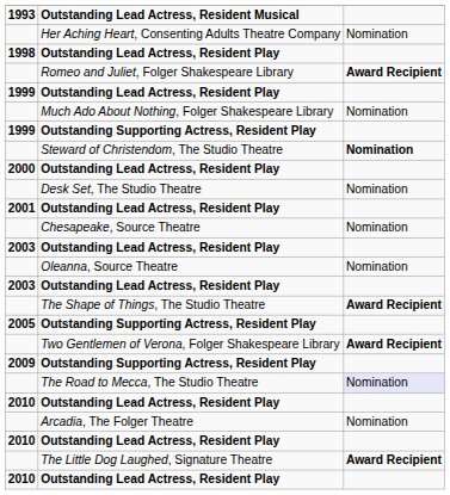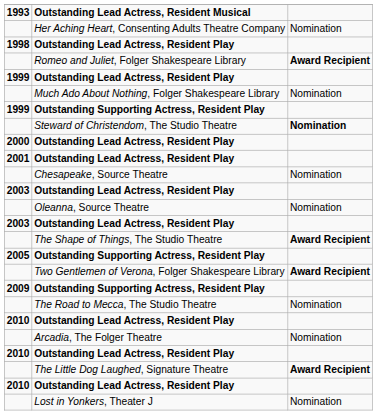 <table class="wikitable">
 <tr>
 </tr>
 <tr>
 <td><strong>1993</strong></td>
 <td><strong>Outstanding Lead Actress, Resident Musical</strong></td>
 <td></td>
 </tr>
 <tr>
 <td></td>
 <td><em>Her Aching Heart</em>, Consenting Adults Theatre Company</td>
 <td>Nomination</td>
 </tr>
 <tr>
 <td><strong>1998</strong></td>
 <td><strong>Outstanding Lead Actress, Resident Play</strong></td>
 <td></td>
 </tr>
 <tr>
 <td></td>
 <td><em>Romeo and Juliet</em>, Folger Shakespeare Library</td>
 <td><strong>Award Recipient</strong></td>
 </tr>
 <tr>
 <td><strong>1999</strong></td>
 <td><strong>Outstanding Lead Actress, Resident Play</strong></td>
 <td></td>
 </tr>
 <tr>
 <td></td>
 <td><em>Much Ado About Nothing</em>, Folger Shakespeare Library</td>
 <td>Nomination</td>
 </tr>
 <tr>
 <td><strong>1999</strong></td>
 <td><strong>Outstanding Supporting Actress, Resident Play</strong></td>
 <td></td>
 </tr>
 <tr>
 <td></td>
 <td><em>Steward of Christendom</em>, The Studio Theatre</td>
 <td><strong>Nomination</strong></td>
 </tr>
 <tr>
 <td><strong>2000</strong></td>
 <td><strong>Outstanding Lead Actress, Resident Play</strong></td>
 <td></td>
 </tr>
 <tr>
-<td></td>
-<td><em>Desk Set</em>, The Studio Theatre</td>
-<td>Nomination</td>
-</tr>
-<tr>
 <td><strong>2001</strong></td>
 <td><strong>Outstanding Lead Actress, Resident Play</strong></td>
 <td></td>
 </tr>
 <tr>
 <td></td>
 <td><em>Chesapeake</em>, Source Theatre</td>
 <td>Nomination</td>
 </tr>
 <tr>
 <td><strong>2003</strong></td>
 <td><strong>Outstanding Lead Actress, Resident Play</strong></td>
 <td></td>
 </tr>
 <tr>
 <td></td>
 <td><em>Oleanna</em>, Source Theatre</td>
 <td>Nomination</td>
 </tr>
 <tr>
 <td><strong>2003</strong></td>
 <td><strong>Outstanding Lead Actress, Resident Play</strong></td>
 <td></td>
 </tr>
 <tr>
 <td></td>
 <td><em>The Shape of Things</em>, The Studio Theatre</td>
 <td><strong>Award Recipient</strong></td>
 </tr>
 <tr>
 <td><strong>2005</strong></td>
 <td><strong>Outstanding Supporting Actress, Resident Play</strong></td>
 <td></td>
 </tr>
 <tr>
 <td></td>
 <td><em>Two Gentlemen of Verona</em>, Folger Shakespeare Library</td>
 <td><strong>Award Recipient</strong></td>
 </tr>
 <tr>
 <td><strong>2009</strong></td>
 <td><strong>Outstanding Supporting Actress, Resident Play</strong></td>
 <td></td>
 </tr>
 <tr>
 <td></td>
 <td><em>The Road to Mecca</em>, The Studio Theatre</td>
-<td style="background: lavender;">Nomination</td>
+<td>Nomination</td>
 </tr>
 <tr>
 <td><strong>2010</strong></td>
 <td><strong>Outstanding Lead Actress, Resident Play</strong></td>
 <td></td>
 </tr>
 <tr>
 <td></td>
 <td><em>Arcadia</em>, The Folger Theatre</td>
 <td>Nomination</td>
 </tr>
 <tr>
 <td><strong>2010</strong></td>
 <td><strong>Outstanding Lead Actress, Resident Play</strong></td>
 <td></td>
 </tr>
 <tr>
 <td></td>
 <td><em>The Little Dog Laughed</em>, Signature Theatre</td>
 <td><strong>Award Recipient</strong></td>
 </tr>
 <tr>
 <td><strong>2010</strong></td>
 <td><strong>Outstanding Lead Actress, Resident Play</strong></td>
 <td></td>
 </tr>
+<tr>
+<td></td>
+<td><em>Lost in Yonkers</em>, Theater J</td>
+<td>Nomination</td>
+</tr>
 </table>
